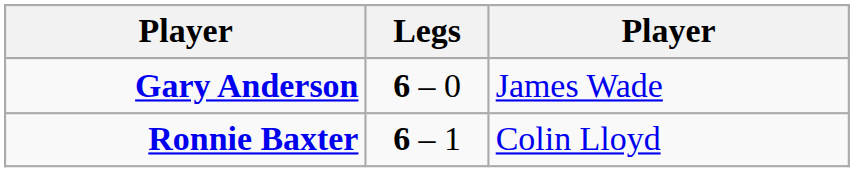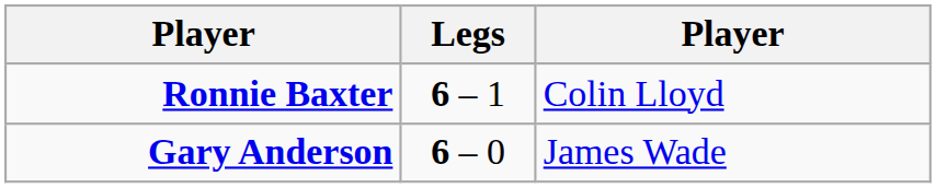 <table class=wikitable style="text-align:center">
 <tr>
 <th width=163>Player</th>
 <th width=50>Legs</th>
 <th width=163>Player</th>
 </tr>
 <tr align=left>
+<td align=right><strong><a href='#'>Ronnie Baxter</a></strong> </td>
+<td align=center><strong>6</strong> – 1</td>
+<td> <a href='#'>Colin Lloyd</a></td>
+</tr>
+<tr align=left>
 <td align=right><strong><a href='#'>Gary Anderson</a></strong> </td>
 <td align=center><strong>6</strong> – 0</td>
 <td> <a href='#'>James Wade</a></td>
 </tr>
-<tr align=left>
-<td align=right><strong><a href='#'>Ronnie Baxter</a></strong> </td>
-<td align=center><strong>6</strong> – 1</td>
-<td> <a href='#'>Colin Lloyd</a></td>
-</tr>
 </table>
